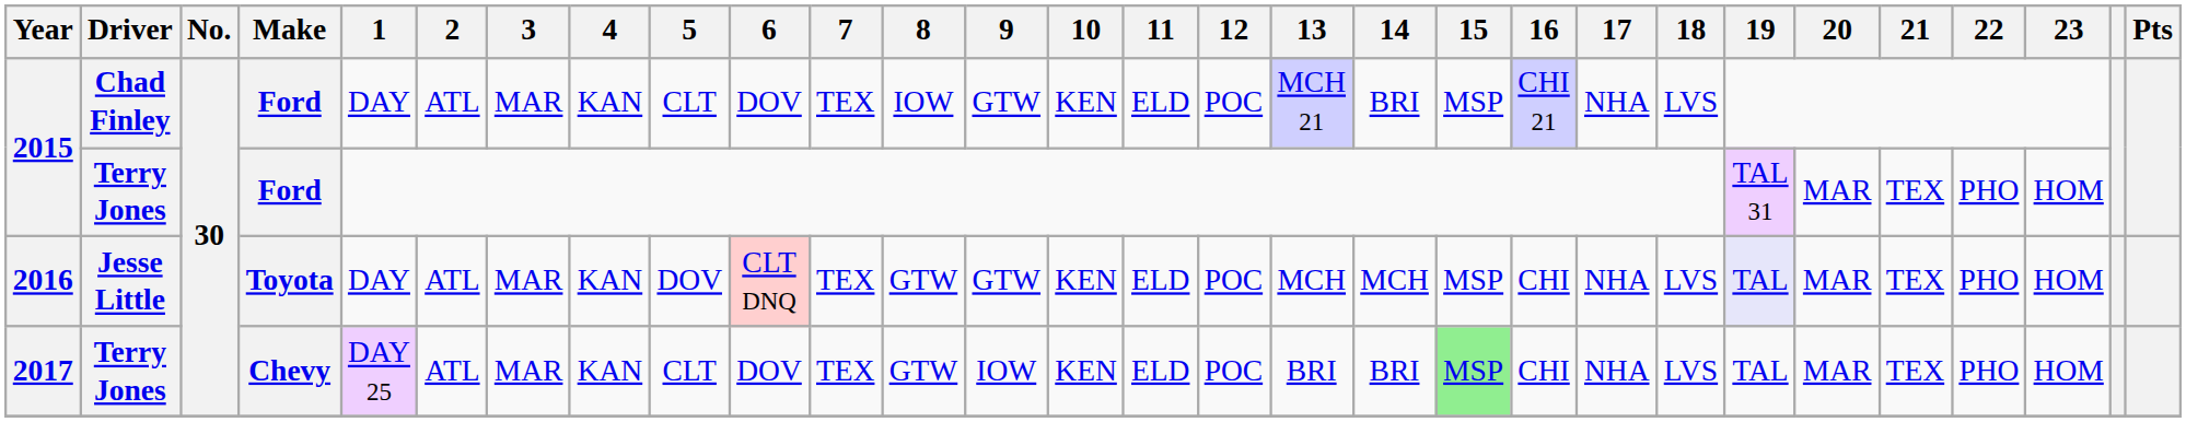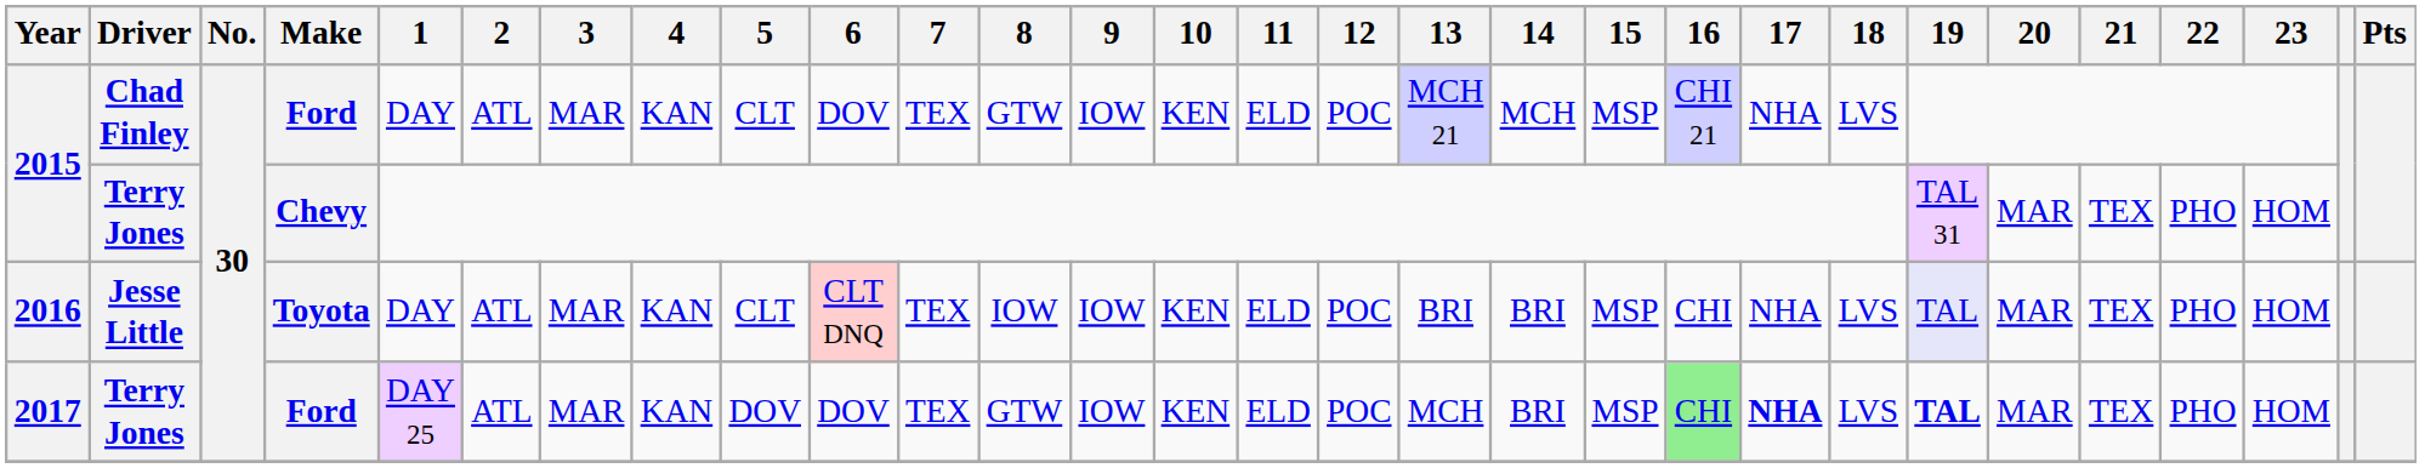 <table class="wikitable" style="text-align:center; font-size:75%">
 <tr>
 <th>Year</th>
 <th>Driver</th>
 <th>No.</th>
 <th>Make</th>
 <th>1</th>
 <th>2</th>
 <th>3</th>
 <th>4</th>
 <th>5</th>
 <th>6</th>
 <th>7</th>
 <th>8</th>
 <th>9</th>
 <th>10</th>
 <th>11</th>
 <th>12</th>
 <th>13</th>
 <th>14</th>
 <th>15</th>
 <th>16</th>
 <th>17</th>
 <th>18</th>
 <th>19</th>
 <th>20</th>
 <th>21</th>
 <th>22</th>
 <th>23</th>
 <th></th>
 <th>Pts</th>
 </tr>
 <tr>
 <th rowspan=2><a href='#'>2015</a></th>
 <th><a href='#'>Chad Finley</a></th>
 <th rowspan=4>30</th>
 <th><a href='#'>Ford</a></th>
 <td><a href='#'>DAY</a></td>
 <td><a href='#'>ATL</a></td>
 <td><a href='#'>MAR</a></td>
 <td><a href='#'>KAN</a></td>
 <td><a href='#'>CLT</a></td>
 <td><a href='#'>DOV</a></td>
 <td><a href='#'>TEX</a></td>
+<td><a href='#'>GTW</a></td>
 <td><a href='#'>IOW</a></td>
-<td><a href='#'>GTW</a></td>
 <td><a href='#'>KEN</a></td>
 <td><a href='#'>ELD</a></td>
 <td><a href='#'>POC</a></td>
 <td style="background:#CFCFFF;"><a href='#'>MCH</a><br><small>21</small></td>
-<td><a href='#'>BRI</a></td>
+<td><a href='#'>MCH</a></td>
 <td><a href='#'>MSP</a></td>
 <td style="background:#CFCFFF;"><a href='#'>CHI</a><br><small>21</small></td>
 <td><a href='#'>NHA</a></td>
 <td><a href='#'>LVS</a></td>
 <td colspan=5></td>
 <th rowspan=2></th>
 <th rowspan=2></th>
 </tr>
 <tr>
 <th><a href='#'>Terry Jones</a></th>
-<th><a href='#'>Ford</a></th>
+<th><a href='#'>Chevy</a></th>
 <td colspan=18></td>
 <td style="background:#EFCFFF;"><a href='#'>TAL</a><br><small>31</small></td>
 <td><a href='#'>MAR</a></td>
 <td><a href='#'>TEX</a></td>
 <td><a href='#'>PHO</a></td>
 <td><a href='#'>HOM</a></td>
 </tr>
 <tr>
 <th><a href='#'>2016</a></th>
 <th><a href='#'>Jesse Little</a></th>
 <th><a href='#'>Toyota</a></th>
 <td><a href='#'>DAY</a></td>
 <td><a href='#'>ATL</a></td>
 <td><a href='#'>MAR</a></td>
 <td><a href='#'>KAN</a></td>
-<td><a href='#'>DOV</a></td>
+<td><a href='#'>CLT</a></td>
 <td style="background:#FFCFCF;"><a href='#'>CLT</a><br><small>DNQ</small></td>
 <td><a href='#'>TEX</a></td>
-<td><a href='#'>GTW</a></td>
-<td><a href='#'>GTW</a></td>
+<td><a href='#'>IOW</a></td>
+<td><a href='#'>IOW</a></td>
 <td><a href='#'>KEN</a></td>
 <td><a href='#'>ELD</a></td>
 <td><a href='#'>POC</a></td>
-<td><a href='#'>MCH</a></td>
-<td><a href='#'>MCH</a></td>
+<td><a href='#'>BRI</a></td>
+<td><a href='#'>BRI</a></td>
 <td><a href='#'>MSP</a></td>
 <td><a href='#'>CHI</a></td>
 <td><a href='#'>NHA</a></td>
 <td><a href='#'>LVS</a></td>
 <td style="background: lavender;"><a href='#'>TAL</a></td>
 <td><a href='#'>MAR</a></td>
 <td><a href='#'>TEX</a></td>
 <td><a href='#'>PHO</a></td>
 <td><a href='#'>HOM</a></td>
 <th></th>
 <th></th>
 </tr>
 <tr>
 <th><a href='#'>2017</a></th>
 <th><a href='#'>Terry Jones</a></th>
-<th><a href='#'>Chevy</a></th>
+<th><a href='#'>Ford</a></th>
 <td style="background:#EFCFFF;"><a href='#'>DAY</a><br><small>25</small></td>
 <td><a href='#'>ATL</a></td>
 <td><a href='#'>MAR</a></td>
 <td><a href='#'>KAN</a></td>
-<td><a href='#'>CLT</a></td>
+<td><a href='#'>DOV</a></td>
 <td><a href='#'>DOV</a></td>
 <td><a href='#'>TEX</a></td>
 <td><a href='#'>GTW</a></td>
 <td><a href='#'>IOW</a></td>
 <td><a href='#'>KEN</a></td>
 <td><a href='#'>ELD</a></td>
 <td><a href='#'>POC</a></td>
+<td><a href='#'>MCH</a></td>
 <td><a href='#'>BRI</a></td>
-<td><a href='#'>BRI</a></td>
-<td style="background: lightgreen;"><a href='#'>MSP</a></td>
-<td><a href='#'>CHI</a></td>
-<td><a href='#'>NHA</a></td>
+<td><a href='#'>MSP</a></td>
+<td style="background: lightgreen;"><a href='#'>CHI</a></td>
+<td><strong><a href='#'>NHA</a></strong></td>
 <td><a href='#'>LVS</a></td>
-<td><a href='#'>TAL</a></td>
+<td><strong><a href='#'>TAL</a></strong></td>
 <td><a href='#'>MAR</a></td>
 <td><a href='#'>TEX</a></td>
 <td><a href='#'>PHO</a></td>
 <td><a href='#'>HOM</a></td>
 <th></th>
 <th></th>
 </tr>
 <tr>
 </tr>
 </table>
